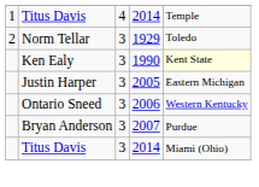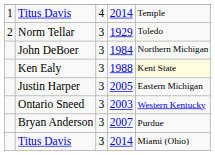 <table class="wikitable">
 <tr>
 </tr>
 <tr>
 <td>1</td>
 <td><a href='#'>Titus Davis</a></td>
 <td>4</td>
 <td><a href='#'>2014</a></td>
 <td style="font-size:80%;">Temple</td>
 </tr>
 <tr>
 <td>2</td>
 <td>Norm Tellar</td>
 <td>3</td>
 <td><a href='#'>1929</a></td>
 <td style="font-size:80%;">Toledo</td>
 </tr>
 <tr>
 <td></td>
+<td>John DeBoer</td>
+<td>3</td>
+<td><a href='#'>1984</a></td>
+<td style="font-size:80%;">Northern Michigan</td>
+</tr>
+<tr>
+<td></td>
 <td>Ken Ealy</td>
 <td>3</td>
-<td><a href='#'>1990</a></td>
+<td><a href='#'>1988</a></td>
 <td style="background: lightyellow; font-size:80%;">Kent State</td>
 </tr>
 <tr>
 <td></td>
 <td>Justin Harper</td>
 <td>3</td>
 <td><a href='#'>2005</a></td>
 <td style="font-size:80%;">Eastern Michigan</td>
 </tr>
 <tr>
 <td></td>
 <td>Ontario Sneed</td>
 <td>3</td>
-<td><a href='#'>2006</a></td>
+<td><a href='#'>2003</a></td>
 <td style="font-size:80%;"><a href='#'>Western Kentucky</a></td>
 </tr>
 <tr>
 <td></td>
 <td>Bryan Anderson</td>
 <td>3</td>
 <td><a href='#'>2007</a></td>
 <td style="font-size:80%;">Purdue</td>
 </tr>
 <tr>
 <td></td>
 <td><a href='#'>Titus Davis</a></td>
 <td>3</td>
 <td><a href='#'>2014</a></td>
 <td style="font-size:80%;">Miami (Ohio)</td>
 </tr>
 </table>
